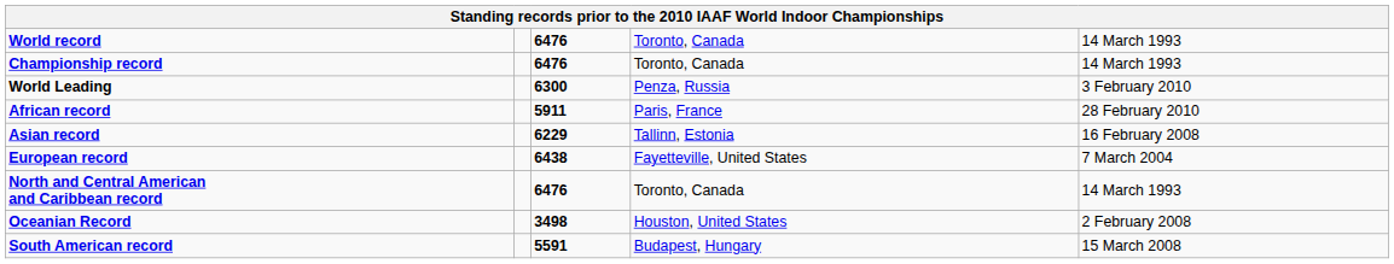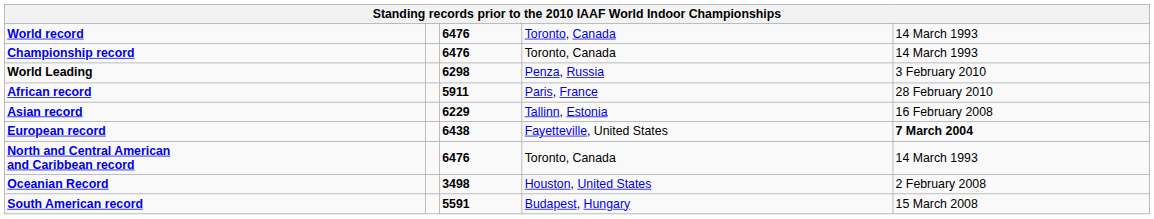 <table class="wikitable" width=75%>
 <tr>
 <th colspan="5">Standing records prior to the 2010 IAAF World Indoor Championships</th>
 </tr>
 <tr>
 <td><strong><a href='#'>World record</a></strong></td>
 <td></td>
 <td><strong>6476</strong></td>
 <td><a href='#'>Toronto</a>, <a href='#'>Canada</a></td>
 <td>14 March 1993</td>
 </tr>
 <tr>
 <td><strong><a href='#'>Championship record</a></strong></td>
 <td></td>
 <td><strong>6476</strong></td>
 <td>Toronto, Canada</td>
 <td>14 March 1993</td>
 </tr>
 <tr>
 <td><strong>World Leading</strong></td>
 <td></td>
-<td><strong>6300</strong></td>
+<td><strong>6298</strong></td>
 <td><a href='#'>Penza</a>, <a href='#'>Russia</a></td>
 <td>3 February 2010</td>
 </tr>
 <tr>
 <td><strong><a href='#'>African record</a></strong></td>
 <td></td>
 <td><strong>5911</strong></td>
 <td><a href='#'>Paris</a>, <a href='#'>France</a></td>
 <td>28 February 2010</td>
 </tr>
 <tr>
 <td><strong><a href='#'>Asian record</a></strong></td>
 <td></td>
 <td><strong>6229</strong></td>
 <td><a href='#'>Tallinn</a>, <a href='#'>Estonia</a></td>
 <td>16 February 2008</td>
 </tr>
 <tr>
 <td><strong><a href='#'>European record</a></strong></td>
 <td></td>
 <td><strong>6438</strong></td>
 <td><a href='#'>Fayetteville</a>, United States</td>
-<td>7 March 2004</td>
+<td><strong>7 March 2004</strong></td>
 </tr>
 <tr>
 <td><strong><a href='#'>North and Central American <br>and Caribbean record</a></strong></td>
 <td></td>
 <td><strong>6476</strong></td>
 <td>Toronto, Canada</td>
 <td>14 March 1993</td>
 </tr>
 <tr>
 <td><strong><a href='#'>Oceanian Record</a></strong></td>
 <td></td>
 <td><strong>3498</strong></td>
 <td><a href='#'>Houston</a>, <a href='#'>United States</a></td>
 <td>2 February 2008</td>
 </tr>
 <tr>
 <td><strong><a href='#'>South American record</a></strong></td>
 <td></td>
 <td><strong>5591</strong></td>
 <td><a href='#'>Budapest</a>, <a href='#'>Hungary</a></td>
 <td>15 March 2008</td>
 </tr>
 </table>
